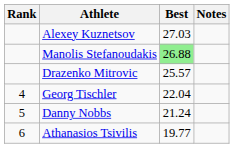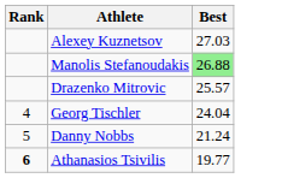 <table class="wikitable sortable" style="text-align:center">
 <tr>
 <th>Rank</th>
 <th>Athlete</th>
 <th>Best</th>
-<th>Notes</th>
 </tr>
 <tr>
 <td></td>
 <td style="text-align:left"><a href='#'>Alexey Kuznetsov</a><br></td>
 <td>27.03</td>
-<td></td>
 </tr>
 <tr>
 <td></td>
 <td style="text-align:left"><a href='#'>Manolis Stefanoudakis</a><br></td>
 <td style="background: lightgreen;">26.88</td>
-<td></td>
 </tr>
 <tr>
 <td></td>
 <td style="text-align:left"><a href='#'>Drazenko Mitrovic</a><br></td>
 <td>25.57</td>
-<td></td>
 </tr>
 <tr>
 <td>4</td>
 <td style="text-align:left"><a href='#'>Georg Tischler</a><br></td>
-<td>22.04</td>
-<td></td>
+<td>24.04</td>
 </tr>
 <tr>
 <td>5</td>
 <td style="text-align:left"><a href='#'>Danny Nobbs</a><br></td>
 <td>21.24</td>
-<td></td>
 </tr>
 <tr>
-<td>6</td>
+<td><strong>6</strong></td>
 <td style="text-align:left"><a href='#'>Athanasios Tsivilis</a><br></td>
 <td>19.77</td>
-<td></td>
 </tr>
 </table>
